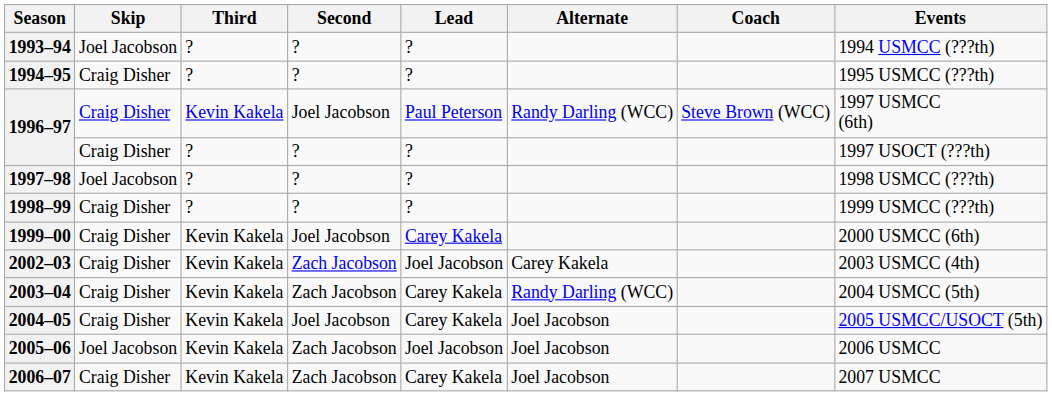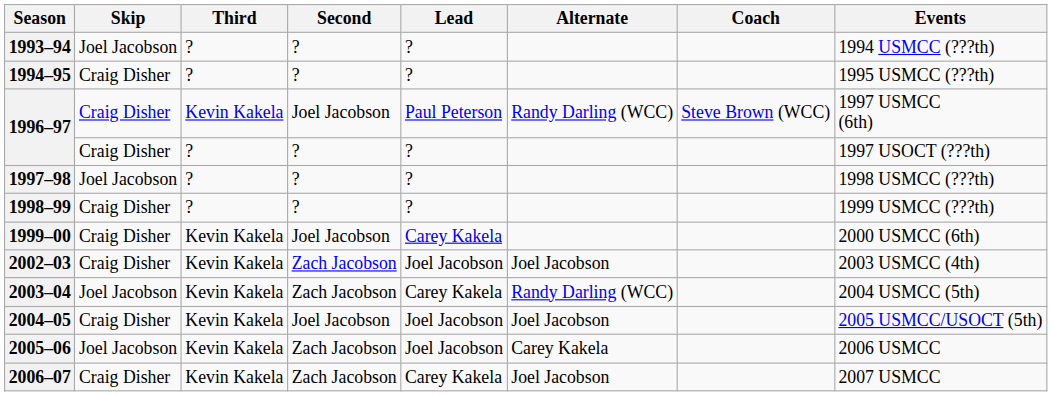 <table class="wikitable">
 <tr>
 <th scope="col">Season</th>
 <th scope="col">Skip</th>
 <th scope="col">Third</th>
 <th scope="col">Second</th>
 <th scope="col">Lead</th>
 <th scope="col">Alternate</th>
 <th scope="col">Coach</th>
 <th scope="col">Events</th>
 </tr>
 <tr>
 <th scope="row">1993–94</th>
 <td>Joel Jacobson</td>
 <td>?</td>
 <td>?</td>
 <td>?</td>
 <td></td>
 <td></td>
 <td>1994 <a href='#'>USMCC</a> (???th)</td>
 </tr>
 <tr>
 <th scope="row">1994–95</th>
 <td>Craig Disher</td>
 <td>?</td>
 <td>?</td>
 <td>?</td>
 <td></td>
 <td></td>
 <td>1995 USMCC (???th)</td>
 </tr>
 <tr>
 <th scope="row" rowspan=2>1996–97</th>
 <td><a href='#'>Craig Disher</a></td>
 <td><a href='#'>Kevin Kakela</a></td>
 <td>Joel Jacobson</td>
 <td><a href='#'>Paul Peterson</a></td>
 <td><a href='#'>Randy Darling</a> (WCC)</td>
 <td><a href='#'>Steve Brown</a> (WCC)</td>
 <td>1997 USMCC <br> (6th)</td>
 </tr>
 <tr>
 <td>Craig Disher</td>
 <td>?</td>
 <td>?</td>
 <td>?</td>
 <td></td>
 <td></td>
 <td>1997 USOCT (???th)</td>
 </tr>
 <tr>
 <th scope="row">1997–98</th>
 <td>Joel Jacobson</td>
 <td>?</td>
 <td>?</td>
 <td>?</td>
 <td></td>
 <td></td>
 <td>1998 USMCC (???th)</td>
 </tr>
 <tr>
 <th scope="row">1998–99</th>
 <td>Craig Disher</td>
 <td>?</td>
 <td>?</td>
 <td>?</td>
 <td></td>
 <td></td>
 <td>1999 USMCC (???th)</td>
 </tr>
 <tr>
 <th scope="row">1999–00</th>
 <td>Craig Disher</td>
 <td>Kevin Kakela</td>
 <td>Joel Jacobson</td>
 <td><a href='#'>Carey Kakela</a></td>
 <td></td>
 <td></td>
 <td>2000 USMCC (6th)</td>
 </tr>
 <tr>
 <th scope="row">2002–03</th>
 <td>Craig Disher</td>
 <td>Kevin Kakela</td>
 <td><a href='#'>Zach Jacobson</a></td>
 <td>Joel Jacobson</td>
-<td>Carey Kakela</td>
+<td>Joel Jacobson</td>
 <td></td>
 <td>2003 USMCC (4th)</td>
 </tr>
 <tr>
 <th scope="row">2003–04</th>
-<td>Craig Disher</td>
+<td>Joel Jacobson</td>
 <td>Kevin Kakela</td>
 <td>Zach Jacobson</td>
 <td>Carey Kakela</td>
 <td><a href='#'>Randy Darling</a> (WCC)</td>
 <td></td>
 <td>2004 USMCC (5th)</td>
 </tr>
 <tr>
 <th scope="row">2004–05</th>
 <td>Craig Disher</td>
 <td>Kevin Kakela</td>
 <td>Joel Jacobson</td>
-<td>Carey Kakela</td>
+<td>Joel Jacobson</td>
 <td>Joel Jacobson</td>
 <td></td>
 <td><a href='#'>2005 USMCC/USOCT</a> (5th)</td>
 </tr>
 <tr>
 <th scope="row">2005–06</th>
 <td>Joel Jacobson</td>
 <td>Kevin Kakela</td>
 <td>Zach Jacobson</td>
 <td>Joel Jacobson</td>
-<td>Joel Jacobson</td>
+<td>Carey Kakela</td>
 <td></td>
 <td>2006 USMCC </td>
 </tr>
 <tr>
 <th scope="row">2006–07</th>
 <td>Craig Disher</td>
 <td>Kevin Kakela</td>
 <td>Zach Jacobson</td>
 <td>Carey Kakela</td>
 <td>Joel Jacobson</td>
 <td></td>
 <td>2007 USMCC </td>
 </tr>
 </table>
